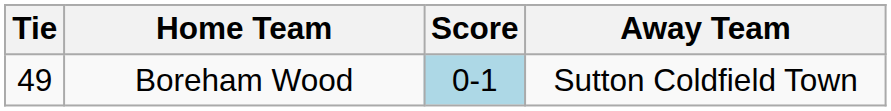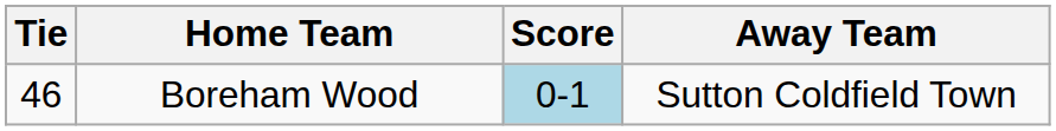 <table class="wikitable" style="text-align:center;">
 <tr>
 <th width=20>Tie</th>
 <th width=175>Home Team</th>
 <th width=20>Score</th>
 <th width=175>Away Team</th>
 </tr>
 <tr>
-<td>49</td>
+<td>46</td>
 <td>Boreham Wood</td>
 <td style="background: lightblue;">0-1</td>
 <td>Sutton Coldfield Town</td>
 </tr>
 </table>
